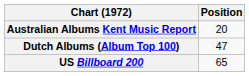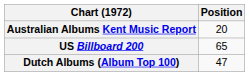 <table class="wikitable sortable plainrowheaders" style="text-align:center">
 <tr>
 <th scope="col">Chart (1972)</th>
 <th scope="col">Position</th>
 </tr>
 <tr>
 <th scope="row">Australian Albums <a href='#'>Kent Music Report</a></th>
 <td>20</td>
 </tr>
 <tr>
+<th scope="row">US <em><a href='#'>Billboard 200</a></em></th>
+<td>65</td>
+</tr>
+<tr>
 <th scope="row">Dutch Albums (<a href='#'>Album Top 100</a>)</th>
 <td>47</td>
 </tr>
-<tr>
-<th scope="row">US <em><a href='#'>Billboard 200</a></em></th>
-<td>65</td>
-</tr>
 </table>
